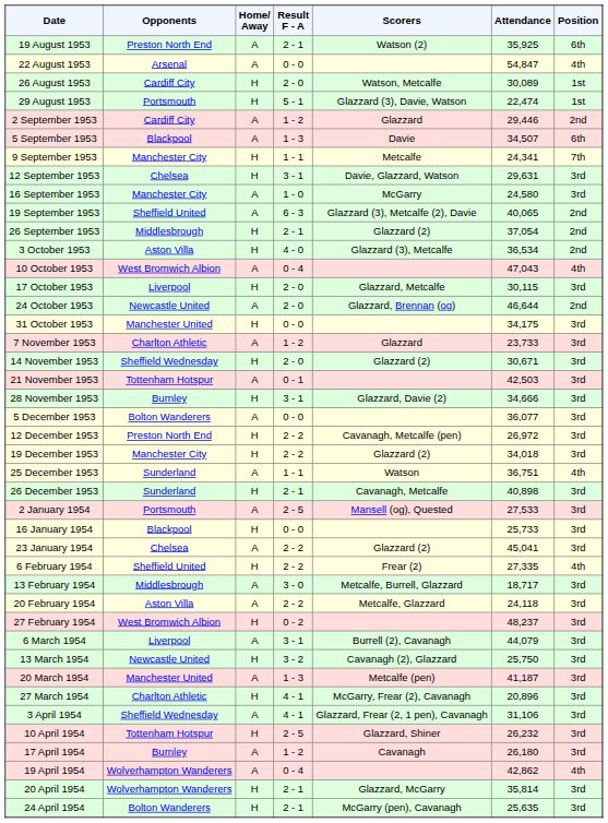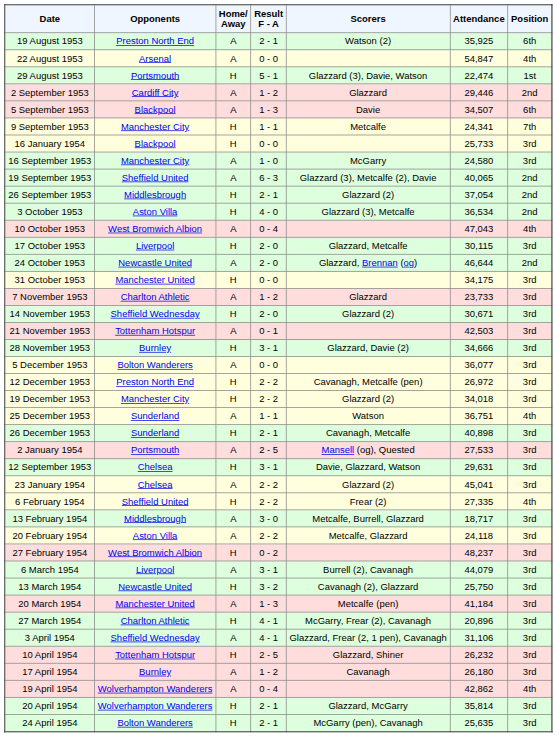 <table border="2" cellpadding="4" style="border-collapse:collapse; text-align:center; font-size:smaller;">
 <tr style="background:#f0f6ff;">
 <th><strong>Date</strong></th>
 <th><strong>Opponents</strong></th>
 <th><strong>Home/<br>Away</strong></th>
 <th><strong>Result<br>F - A</strong></th>
 <th><strong>Scorers</strong></th>
 <th><strong>Attendance</strong></th>
 <th><strong>Position</strong></th>
 </tr>
 <tr bgcolor="#ddffdd">
 <td>19 August 1953</td>
 <td><a href='#'>Preston North End</a></td>
 <td>A</td>
 <td>2 - 1</td>
 <td>Watson (2)</td>
 <td>35,925</td>
 <td>6th</td>
 </tr>
 <tr bgcolor="#ffffdd">
 <td>22 August 1953</td>
 <td><a href='#'>Arsenal</a></td>
 <td>A</td>
 <td>0 - 0</td>
 <td></td>
 <td>54,847</td>
 <td>4th</td>
-</tr>
-<tr bgcolor="#ddffdd">
-<td>26 August 1953</td>
-<td><a href='#'>Cardiff City</a></td>
-<td>H</td>
-<td>2 - 0</td>
-<td>Watson, Metcalfe</td>
-<td>30,089</td>
-<td>1st</td>
 </tr>
 <tr bgcolor="#ddffdd">
 <td>29 August 1953</td>
 <td><a href='#'>Portsmouth</a></td>
 <td>H</td>
 <td>5 - 1</td>
 <td>Glazzard (3), Davie, Watson</td>
 <td>22,474</td>
 <td>1st</td>
 </tr>
 <tr bgcolor="#ffdddd">
 <td>2 September 1953</td>
 <td><a href='#'>Cardiff City</a></td>
 <td>A</td>
 <td>1 - 2</td>
 <td>Glazzard</td>
 <td>29,446</td>
 <td>2nd</td>
 </tr>
 <tr bgcolor="#ffdddd">
 <td>5 September 1953</td>
 <td><a href='#'>Blackpool</a></td>
 <td>A</td>
 <td>1 - 3</td>
 <td>Davie</td>
 <td>34,507</td>
 <td>6th</td>
 </tr>
 <tr bgcolor="#ffffdd">
 <td>9 September 1953</td>
 <td><a href='#'>Manchester City</a></td>
 <td>H</td>
 <td>1 - 1</td>
 <td>Metcalfe</td>
 <td>24,341</td>
 <td>7th</td>
 </tr>
-<tr bgcolor="#ddffdd">
-<td>12 September 1953</td>
-<td><a href='#'>Chelsea</a></td>
+<tr bgcolor="#ffffdd">
+<td>16 January 1954</td>
+<td><a href='#'>Blackpool</a></td>
 <td>H</td>
-<td>3 - 1</td>
-<td>Davie, Glazzard, Watson</td>
-<td>29,631</td>
+<td>0 - 0</td>
+<td></td>
+<td>25,733</td>
 <td>3rd</td>
 </tr>
 <tr bgcolor="#ddffdd">
 <td>16 September 1953</td>
 <td><a href='#'>Manchester City</a></td>
 <td>A</td>
 <td>1 - 0</td>
 <td>McGarry</td>
 <td>24,580</td>
 <td>3rd</td>
 </tr>
 <tr bgcolor="#ddffdd">
 <td>19 September 1953</td>
 <td><a href='#'>Sheffield United</a></td>
 <td>A</td>
 <td>6 - 3</td>
 <td>Glazzard (3), Metcalfe (2), Davie</td>
 <td>40,065</td>
 <td>2nd</td>
 </tr>
 <tr bgcolor="#ddffdd">
 <td>26 September 1953</td>
 <td><a href='#'>Middlesbrough</a></td>
 <td>H</td>
 <td>2 - 1</td>
 <td>Glazzard (2)</td>
 <td>37,054</td>
 <td>2nd</td>
 </tr>
 <tr bgcolor="#ddffdd">
 <td>3 October 1953</td>
 <td><a href='#'>Aston Villa</a></td>
 <td>H</td>
 <td>4 - 0</td>
 <td>Glazzard (3), Metcalfe</td>
 <td>36,534</td>
 <td>2nd</td>
 </tr>
 <tr bgcolor="#ffdddd">
 <td>10 October 1953</td>
 <td><a href='#'>West Bromwich Albion</a></td>
 <td>A</td>
 <td>0 - 4</td>
 <td></td>
 <td>47,043</td>
 <td>4th</td>
 </tr>
 <tr bgcolor="#ddffdd">
 <td>17 October 1953</td>
 <td><a href='#'>Liverpool</a></td>
 <td>H</td>
 <td>2 - 0</td>
 <td>Glazzard, Metcalfe</td>
 <td>30,115</td>
 <td>3rd</td>
 </tr>
 <tr bgcolor="#ddffdd">
 <td>24 October 1953</td>
 <td><a href='#'>Newcastle United</a></td>
 <td>A</td>
 <td>2 - 0</td>
 <td>Glazzard, <a href='#'>Brennan</a> (<a href='#'>og</a>)</td>
 <td>46,644</td>
 <td>2nd</td>
 </tr>
 <tr bgcolor="#ffffdd">
 <td>31 October 1953</td>
 <td><a href='#'>Manchester United</a></td>
 <td>H</td>
 <td>0 - 0</td>
 <td></td>
 <td>34,175</td>
 <td>3rd</td>
 </tr>
 <tr bgcolor="#ffdddd">
 <td>7 November 1953</td>
 <td><a href='#'>Charlton Athletic</a></td>
 <td>A</td>
 <td>1 - 2</td>
 <td>Glazzard</td>
 <td>23,733</td>
 <td>3rd</td>
 </tr>
 <tr bgcolor="#ddffdd">
 <td>14 November 1953</td>
 <td><a href='#'>Sheffield Wednesday</a></td>
 <td>H</td>
 <td>2 - 0</td>
 <td>Glazzard (2)</td>
 <td>30,671</td>
 <td>3rd</td>
 </tr>
 <tr bgcolor="#ffdddd">
 <td>21 November 1953</td>
 <td><a href='#'>Tottenham Hotspur</a></td>
 <td>A</td>
 <td>0 - 1</td>
 <td></td>
 <td>42,503</td>
 <td>3rd</td>
 </tr>
 <tr bgcolor="#ddffdd">
 <td>28 November 1953</td>
 <td><a href='#'>Burnley</a></td>
 <td>H</td>
 <td>3 - 1</td>
 <td>Glazzard, Davie (2)</td>
 <td>34,666</td>
 <td>3rd</td>
 </tr>
 <tr bgcolor="#ffffdd">
 <td>5 December 1953</td>
 <td><a href='#'>Bolton Wanderers</a></td>
 <td>A</td>
 <td>0 - 0</td>
 <td></td>
 <td>36,077</td>
 <td>3rd</td>
 </tr>
 <tr bgcolor="#ffffdd">
 <td>12 December 1953</td>
 <td><a href='#'>Preston North End</a></td>
 <td>H</td>
 <td>2 - 2</td>
 <td>Cavanagh, Metcalfe (pen)</td>
 <td>26,972</td>
 <td>3rd</td>
 </tr>
 <tr bgcolor="#ffffdd">
 <td>19 December 1953</td>
 <td><a href='#'>Manchester City</a></td>
 <td>H</td>
 <td>2 - 2</td>
 <td>Glazzard (2)</td>
 <td>34,018</td>
 <td>3rd</td>
 </tr>
 <tr bgcolor="#ffffdd">
 <td>25 December 1953</td>
 <td><a href='#'>Sunderland</a></td>
 <td>A</td>
 <td>1 - 1</td>
 <td>Watson</td>
 <td>36,751</td>
 <td>4th</td>
 </tr>
 <tr bgcolor="#ddffdd">
 <td>26 December 1953</td>
 <td><a href='#'>Sunderland</a></td>
 <td>H</td>
 <td>2 - 1</td>
 <td>Cavanagh, Metcalfe</td>
 <td>40,898</td>
 <td>3rd</td>
 </tr>
 <tr bgcolor="#ffdddd">
 <td>2 January 1954</td>
 <td><a href='#'>Portsmouth</a></td>
 <td>A</td>
 <td>2 - 5</td>
 <td><a href='#'>Mansell</a> (og), Quested</td>
 <td>27,533</td>
 <td>3rd</td>
 </tr>
-<tr bgcolor="#ffffdd">
-<td>16 January 1954</td>
-<td><a href='#'>Blackpool</a></td>
+<tr bgcolor="#ddffdd">
+<td>12 September 1953</td>
+<td><a href='#'>Chelsea</a></td>
 <td>H</td>
-<td>0 - 0</td>
-<td></td>
-<td>25,733</td>
+<td>3 - 1</td>
+<td>Davie, Glazzard, Watson</td>
+<td>29,631</td>
 <td>3rd</td>
 </tr>
 <tr bgcolor="#ffffdd">
 <td>23 January 1954</td>
 <td><a href='#'>Chelsea</a></td>
 <td>A</td>
 <td>2 - 2</td>
 <td>Glazzard (2)</td>
 <td>45,041</td>
 <td>3rd</td>
 </tr>
 <tr bgcolor="#ffffdd">
 <td>6 February 1954</td>
 <td><a href='#'>Sheffield United</a></td>
 <td>H</td>
 <td>2 - 2</td>
 <td>Frear (2)</td>
 <td>27,335</td>
 <td>4th</td>
 </tr>
 <tr bgcolor="#ddffdd">
 <td>13 February 1954</td>
 <td><a href='#'>Middlesbrough</a></td>
 <td>A</td>
 <td>3 - 0</td>
 <td>Metcalfe, Burrell, Glazzard</td>
 <td>18,717</td>
 <td>3rd</td>
 </tr>
 <tr bgcolor="#ffffdd">
 <td>20 February 1954</td>
 <td><a href='#'>Aston Villa</a></td>
 <td>A</td>
 <td>2 - 2</td>
 <td>Metcalfe, Glazzard</td>
 <td>24,118</td>
 <td>3rd</td>
 </tr>
 <tr bgcolor="#ffdddd">
 <td>27 February 1954</td>
 <td><a href='#'>West Bromwich Albion</a></td>
 <td>H</td>
 <td>0 - 2</td>
 <td></td>
 <td>48,237</td>
 <td>3rd</td>
 </tr>
 <tr bgcolor="#ddffdd">
 <td>6 March 1954</td>
 <td><a href='#'>Liverpool</a></td>
 <td>A</td>
 <td>3 - 1</td>
 <td>Burrell (2), Cavanagh</td>
 <td>44,079</td>
 <td>3rd</td>
 </tr>
 <tr bgcolor="#ddffdd">
 <td>13 March 1954</td>
 <td><a href='#'>Newcastle United</a></td>
 <td>H</td>
 <td>3 - 2</td>
 <td>Cavanagh (2), Glazzard</td>
 <td>25,750</td>
 <td>3rd</td>
 </tr>
 <tr bgcolor="#ffdddd">
 <td>20 March 1954</td>
 <td><a href='#'>Manchester United</a></td>
 <td>A</td>
 <td>1 - 3</td>
 <td>Metcalfe (pen)</td>
-<td>41,187</td>
+<td>41,184</td>
 <td>3rd</td>
 </tr>
 <tr bgcolor="#ddffdd">
 <td>27 March 1954</td>
 <td><a href='#'>Charlton Athletic</a></td>
 <td>H</td>
 <td>4 - 1</td>
 <td>McGarry, Frear (2), Cavanagh</td>
 <td>20,896</td>
 <td>3rd</td>
 </tr>
 <tr bgcolor="#ddffdd">
 <td>3 April 1954</td>
 <td><a href='#'>Sheffield Wednesday</a></td>
 <td>A</td>
 <td>4 - 1</td>
 <td>Glazzard, Frear (2, 1 pen), Cavanagh</td>
 <td>31,106</td>
 <td>3rd</td>
 </tr>
 <tr bgcolor="#ffdddd">
 <td>10 April 1954</td>
 <td><a href='#'>Tottenham Hotspur</a></td>
 <td>H</td>
 <td>2 - 5</td>
 <td>Glazzard, Shiner</td>
 <td>26,232</td>
 <td>3rd</td>
 </tr>
 <tr bgcolor="#ffdddd">
 <td>17 April 1954</td>
 <td><a href='#'>Burnley</a></td>
 <td>A</td>
 <td>1 - 2</td>
 <td>Cavanagh</td>
 <td>26,180</td>
 <td>3rd</td>
 </tr>
 <tr bgcolor="#ffdddd">
 <td>19 April 1954</td>
 <td><a href='#'>Wolverhampton Wanderers</a></td>
 <td>A</td>
 <td>0 - 4</td>
 <td></td>
 <td>42,862</td>
 <td>4th</td>
 </tr>
 <tr bgcolor="#ddffdd">
 <td>20 April 1954</td>
 <td><a href='#'>Wolverhampton Wanderers</a></td>
 <td>H</td>
 <td>2 - 1</td>
 <td>Glazzard, McGarry</td>
 <td>35,814</td>
 <td>3rd</td>
 </tr>
 <tr bgcolor="#ddffdd">
 <td>24 April 1954</td>
 <td><a href='#'>Bolton Wanderers</a></td>
 <td>H</td>
 <td>2 - 1</td>
 <td>McGarry (pen), Cavanagh</td>
 <td>25,635</td>
 <td>3rd</td>
 </tr>
 </table>
